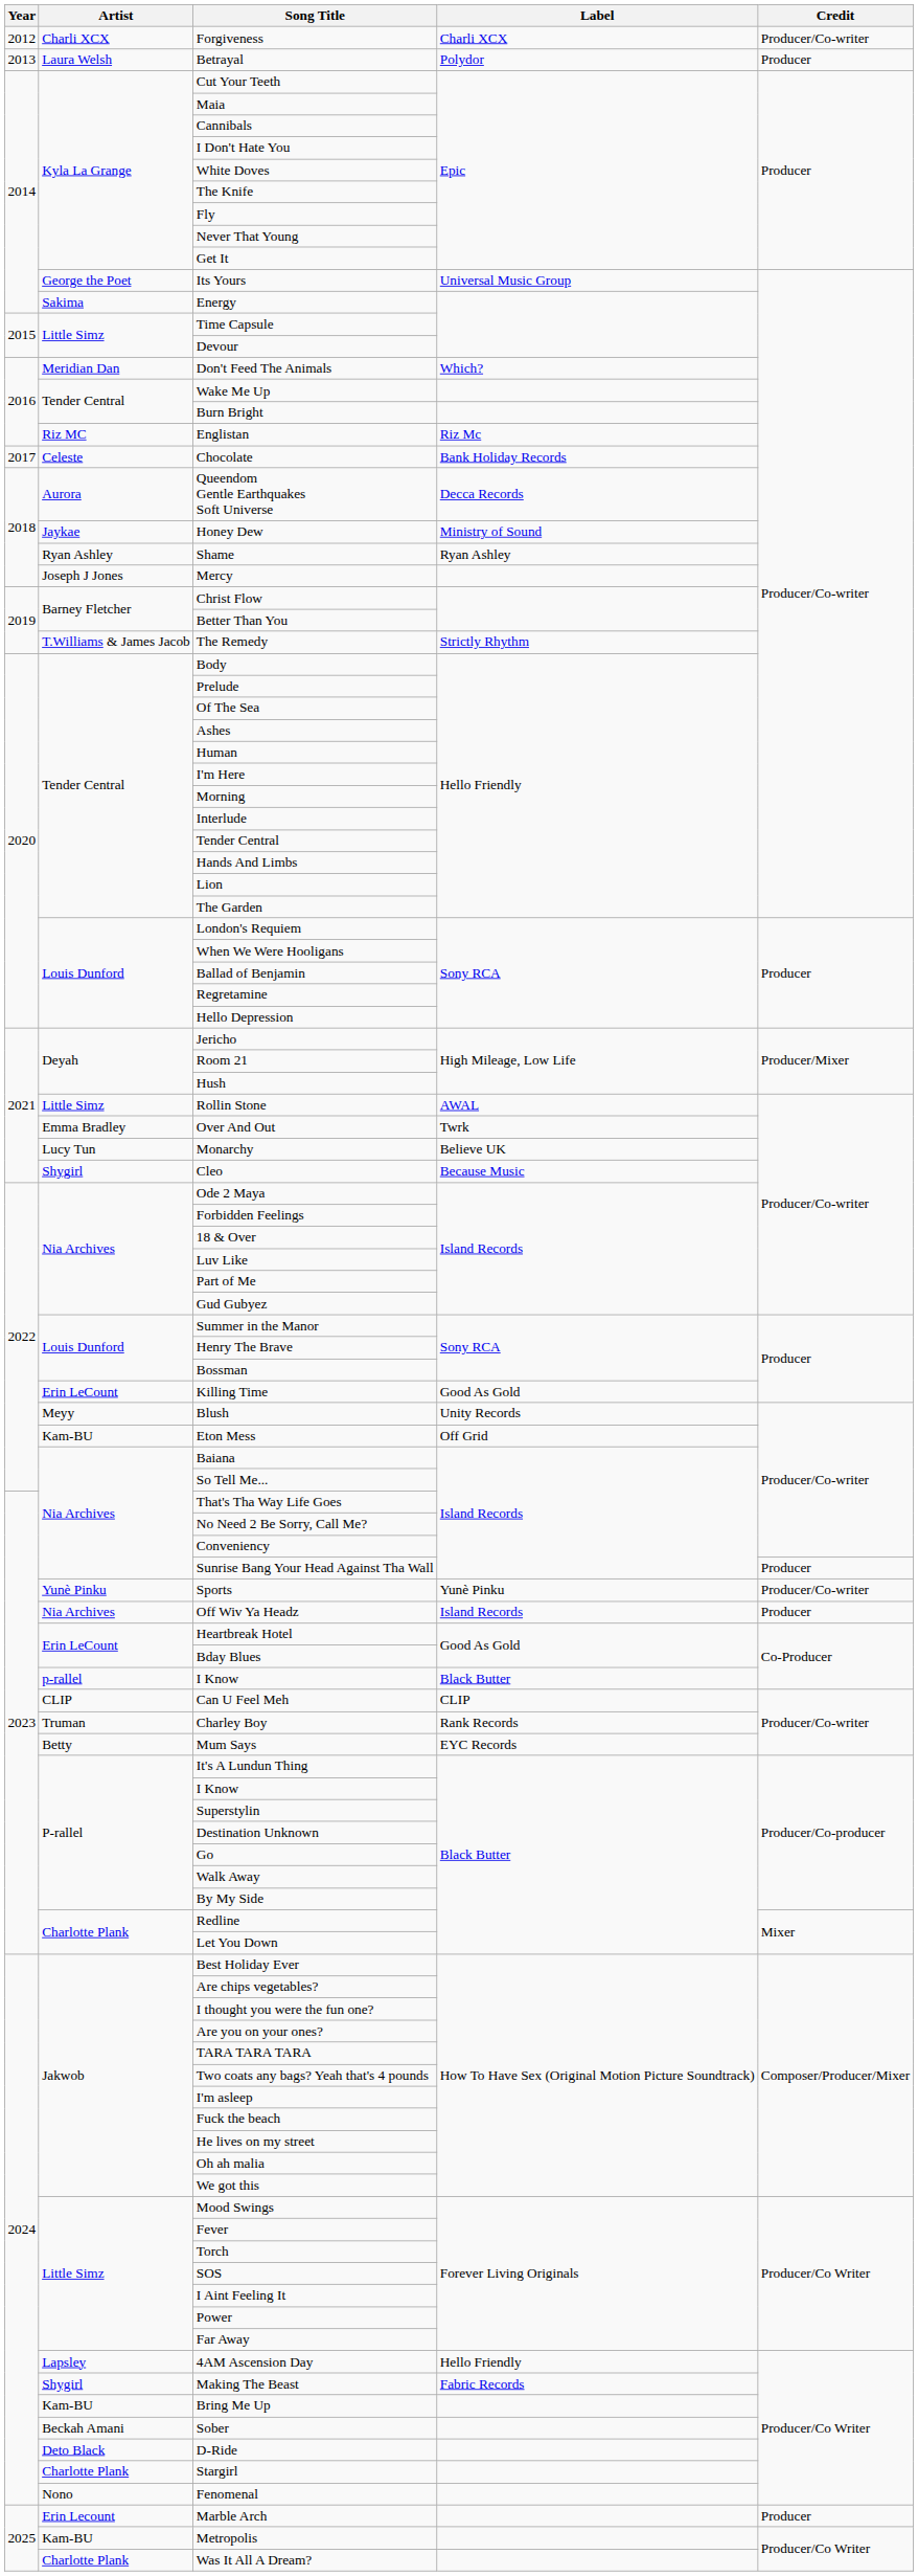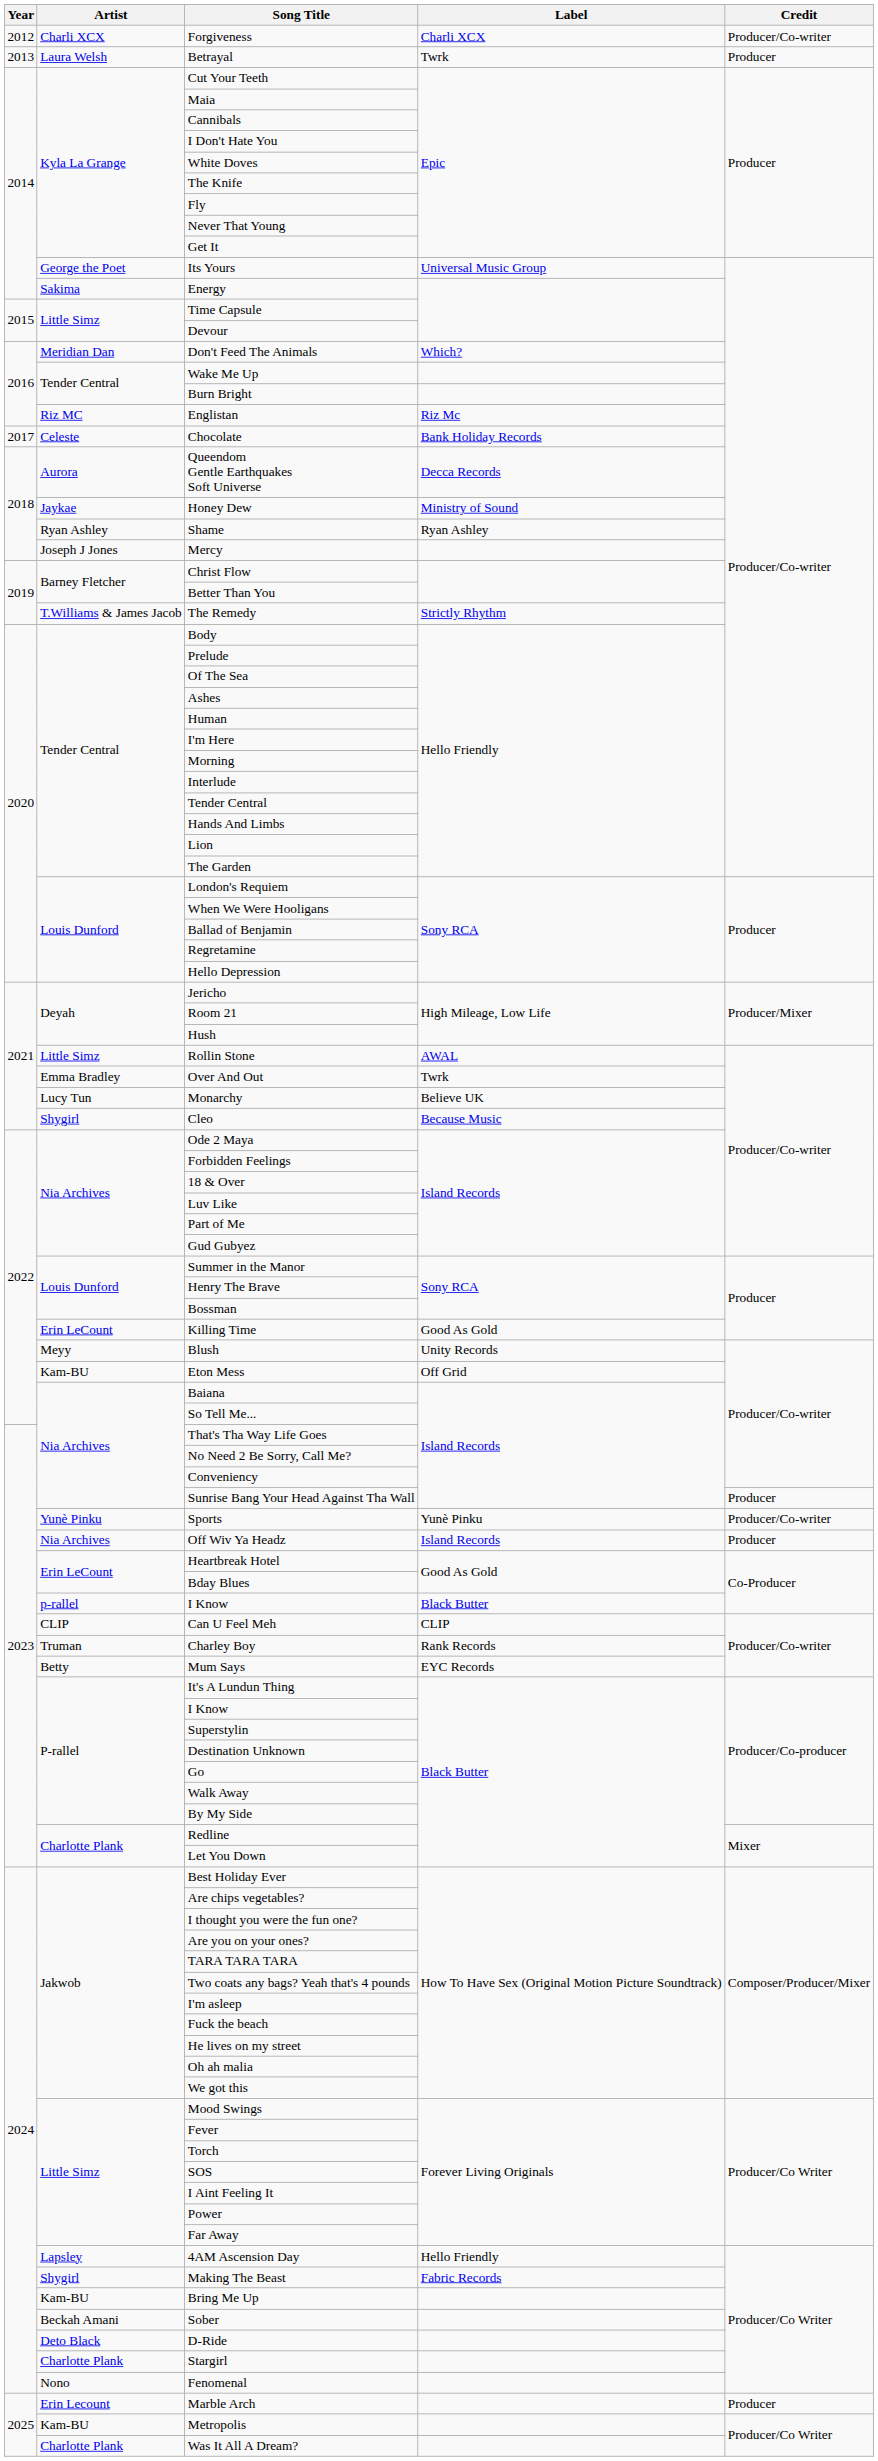 <table class="wikitable">
 <tr>
 <th>Year</th>
 <th>Artist</th>
 <th>Song Title</th>
 <th>Label</th>
 <th>Credit</th>
 </tr>
 <tr>
 <td>2012</td>
 <td><a href='#'>Charli XCX</a></td>
 <td>Forgiveness</td>
 <td><a href='#'>Charli XCX</a></td>
 <td>Producer/Co-writer</td>
 </tr>
 <tr>
 <td>2013</td>
 <td><a href='#'>Laura Welsh</a></td>
 <td>Betrayal</td>
-<td><a href='#'>Polydor</a></td>
+<td>Twrk</td>
 <td>Producer</td>
 </tr>
 <tr>
 <td rowspan="11">2014</td>
 <td rowspan="9"><a href='#'>Kyla La Grange</a></td>
 <td>Cut Your Teeth</td>
 <td rowspan="9"><a href='#'>Epic</a></td>
 <td rowspan="9">Producer</td>
 </tr>
 <tr>
 <td>Maia</td>
 </tr>
 <tr>
 <td>Cannibals</td>
 </tr>
 <tr>
 <td>I Don't Hate You</td>
 </tr>
 <tr>
 <td>White Doves</td>
 </tr>
 <tr>
 <td>The Knife</td>
 </tr>
 <tr>
 <td>Fly</td>
 </tr>
 <tr>
 <td>Never That Young</td>
 </tr>
 <tr>
 <td>Get It</td>
 </tr>
 <tr>
 <td><a href='#'>George the Poet</a></td>
 <td>Its Yours</td>
 <td><a href='#'>Universal Music Group</a></td>
 <td rowspan="28">Producer/Co-writer</td>
 </tr>
 <tr>
 <td><a href='#'>Sakima</a></td>
 <td>Energy</td>
 <td rowspan="3"></td>
 </tr>
 <tr>
 <td rowspan="2">2015</td>
 <td rowspan="2"><a href='#'>Little Simz</a></td>
 <td>Time Capsule</td>
 </tr>
 <tr>
 <td>Devour</td>
 </tr>
 <tr>
 <td rowspan="4">2016</td>
 <td><a href='#'>Meridian Dan</a></td>
 <td>Don't Feed The Animals</td>
 <td><a href='#'>Which?</a></td>
 </tr>
 <tr>
 <td rowspan="2">Tender Central</td>
 <td>Wake Me Up</td>
 <td></td>
 </tr>
 <tr>
 <td>Burn Bright</td>
 <td></td>
 </tr>
 <tr>
 <td><a href='#'>Riz MC</a></td>
 <td>Englistan</td>
 <td><a href='#'>Riz Mc</a></td>
 </tr>
 <tr>
 <td>2017</td>
 <td><a href='#'>Celeste</a></td>
 <td>Chocolate</td>
 <td><a href='#'>Bank Holiday Records</a></td>
 </tr>
 <tr>
 <td rowspan="4">2018</td>
 <td><a href='#'>Aurora</a></td>
 <td>Queendom<br>Gentle Earthquakes<br>Soft Universe</td>
 <td><a href='#'>Decca Records</a></td>
 </tr>
 <tr>
 <td><a href='#'>Jaykae</a></td>
 <td>Honey Dew</td>
 <td><a href='#'>Ministry of Sound</a></td>
 </tr>
 <tr>
 <td>Ryan Ashley</td>
 <td>Shame</td>
 <td>Ryan Ashley</td>
 </tr>
 <tr>
 <td>Joseph J Jones</td>
 <td>Mercy</td>
 <td></td>
 </tr>
 <tr>
 <td rowspan="3">2019</td>
 <td rowspan="2">Barney Fletcher</td>
 <td>Christ Flow</td>
 <td rowspan="2"></td>
 </tr>
 <tr>
 <td>Better Than You</td>
 </tr>
 <tr>
 <td><a href='#'>T.Williams</a> & James Jacob</td>
 <td>The Remedy</td>
 <td><a href='#'>Strictly Rhythm</a></td>
 </tr>
 <tr>
 <td rowspan="17">2020</td>
 <td rowspan="12">Tender Central</td>
 <td>Body</td>
 <td rowspan="12">Hello Friendly</td>
 </tr>
 <tr>
 <td>Prelude</td>
 </tr>
 <tr>
 <td>Of The Sea</td>
 </tr>
 <tr>
 <td>Ashes</td>
 </tr>
 <tr>
 <td>Human</td>
 </tr>
 <tr>
 <td>I'm Here</td>
 </tr>
 <tr>
 <td>Morning</td>
 </tr>
 <tr>
 <td>Interlude</td>
 </tr>
 <tr>
 <td>Tender Central</td>
 </tr>
 <tr>
 <td>Hands And Limbs</td>
 </tr>
 <tr>
 <td>Lion</td>
 </tr>
 <tr>
 <td>The Garden</td>
 </tr>
 <tr>
 <td rowspan="5"><a href='#'>Louis Dunford</a></td>
 <td>London's Requiem</td>
 <td rowspan="5"><a href='#'>Sony RCA</a></td>
 <td rowspan="5">Producer</td>
 </tr>
 <tr>
 <td>When We Were Hooligans</td>
 </tr>
 <tr>
 <td>Ballad of Benjamin</td>
 </tr>
 <tr>
 <td>Regretamine</td>
 </tr>
 <tr>
 <td>Hello Depression</td>
 </tr>
 <tr>
 <td rowspan="7">2021</td>
 <td rowspan="3">Deyah</td>
 <td>Jericho</td>
 <td rowspan="3">High Mileage, Low Life</td>
 <td rowspan="3">Producer/Mixer</td>
 </tr>
 <tr>
 <td>Room 21</td>
 </tr>
 <tr>
 <td>Hush</td>
 </tr>
 <tr>
 <td><a href='#'>Little Simz</a></td>
 <td>Rollin Stone</td>
 <td><a href='#'>AWAL</a></td>
 <td rowspan="10">Producer/Co-writer</td>
 </tr>
 <tr>
 <td>Emma Bradley</td>
 <td>Over And Out</td>
 <td>Twrk</td>
 </tr>
 <tr>
 <td>Lucy Tun</td>
 <td>Monarchy</td>
 <td>Believe UK</td>
 </tr>
 <tr>
 <td><a href='#'>Shygirl</a></td>
 <td>Cleo</td>
 <td><a href='#'>Because Music</a></td>
 </tr>
 <tr>
 <td rowspan="14">2022</td>
 <td rowspan="6"><a href='#'>Nia Archives</a></td>
 <td>Ode 2 Maya</td>
 <td rowspan="6"><a href='#'>Island Records</a></td>
 </tr>
 <tr>
 <td>Forbidden Feelings</td>
 </tr>
 <tr>
 <td>18 & Over</td>
 </tr>
 <tr>
 <td>Luv Like</td>
 </tr>
 <tr>
 <td>Part of Me</td>
 </tr>
 <tr>
 <td>Gud Gubyez</td>
 </tr>
 <tr>
 <td rowspan="3"><a href='#'>Louis Dunford</a></td>
 <td>Summer in the Manor</td>
 <td rowspan="3"><a href='#'>Sony RCA</a></td>
 <td rowspan="4">Producer</td>
 </tr>
 <tr>
 <td>Henry The Brave</td>
 </tr>
 <tr>
 <td>Bossman</td>
 </tr>
 <tr>
 <td><a href='#'>Erin LeCount</a></td>
 <td>Killing Time</td>
 <td>Good As Gold</td>
 </tr>
 <tr>
 <td>Meyy</td>
 <td>Blush</td>
 <td>Unity Records</td>
 <td rowspan="7">Producer/Co-writer</td>
 </tr>
 <tr>
 <td>Kam-BU</td>
 <td>Eton Mess</td>
 <td>Off Grid</td>
 </tr>
 <tr>
 <td rowspan="6"><a href='#'>Nia Archives</a></td>
 <td>Baiana</td>
 <td rowspan="6"><a href='#'>Island Records</a></td>
 </tr>
 <tr>
 <td>So Tell Me...</td>
 </tr>
 <tr>
 <td rowspan="21">2023</td>
 <td>That's Tha Way Life Goes</td>
 </tr>
 <tr>
 <td>No Need 2 Be Sorry, Call Me?</td>
 </tr>
 <tr>
 <td>Conveniency</td>
 </tr>
 <tr>
 <td>Sunrise Bang Your Head Against Tha Wall</td>
 <td>Producer</td>
 </tr>
 <tr>
 <td><a href='#'>Yunè Pinku</a></td>
 <td>Sports</td>
 <td>Yunè Pinku</td>
 <td>Producer/Co-writer</td>
 </tr>
 <tr>
 <td><a href='#'>Nia Archives</a></td>
 <td>Off Wiv Ya Headz</td>
 <td><a href='#'>Island Records</a></td>
 <td>Producer</td>
 </tr>
 <tr>
 <td rowspan="2"><a href='#'>Erin LeCount</a></td>
 <td>Heartbreak Hotel</td>
 <td rowspan="2">Good As Gold</td>
 <td rowspan="3">Co-Producer</td>
 </tr>
 <tr>
 <td>Bday Blues</td>
 </tr>
 <tr>
 <td><a href='#'>p-rallel</a></td>
 <td>I Know</td>
 <td><a href='#'>Black Butter</a></td>
 </tr>
 <tr>
 <td>CLIP</td>
 <td>Can U Feel Meh</td>
 <td>CLIP</td>
 <td rowspan="3">Producer/Co-writer</td>
 </tr>
 <tr>
 <td>Truman</td>
 <td>Charley Boy</td>
 <td>Rank Records</td>
 </tr>
 <tr>
 <td>Betty</td>
 <td>Mum Says</td>
 <td>EYC Records</td>
 </tr>
 <tr>
 <td rowspan="7">P-rallel</td>
 <td>It's A Lundun Thing</td>
 <td rowspan="9"><a href='#'>Black Butter</a></td>
 <td rowspan="7">Producer/Co-producer</td>
 </tr>
 <tr>
 <td>I Know</td>
 </tr>
 <tr>
 <td>Superstylin</td>
 </tr>
 <tr>
 <td>Destination Unknown</td>
 </tr>
 <tr>
 <td>Go</td>
 </tr>
 <tr>
 <td>Walk Away</td>
 </tr>
 <tr>
 <td>By My Side</td>
 </tr>
 <tr>
 <td rowspan="2"><a href='#'>Charlotte Plank</a></td>
 <td>Redline</td>
 <td rowspan="2">Mixer</td>
 </tr>
 <tr>
 <td>Let You Down</td>
 </tr>
 <tr>
 <td rowspan="25">2024</td>
 <td rowspan="11">Jakwob</td>
 <td>Best Holiday Ever</td>
 <td rowspan="11">How To Have Sex (Original Motion Picture Soundtrack)</td>
 <td rowspan="11">Composer/Producer/Mixer</td>
 </tr>
 <tr>
 <td>Are chips vegetables?</td>
 </tr>
 <tr>
 <td>I thought you were the fun one?</td>
 </tr>
 <tr>
 <td>Are you on your ones?</td>
 </tr>
 <tr>
 <td>TARA TARA TARA</td>
 </tr>
 <tr>
 <td>Two coats any bags? Yeah that's 4 pounds</td>
 </tr>
 <tr>
 <td>I'm asleep</td>
 </tr>
 <tr>
 <td>Fuck the beach</td>
 </tr>
 <tr>
 <td>He lives on my street</td>
 </tr>
 <tr>
 <td>Oh ah malia</td>
 </tr>
 <tr>
 <td>We got this</td>
 </tr>
 <tr>
 <td rowspan="7"><a href='#'>Little Simz</a></td>
 <td>Mood Swings</td>
 <td rowspan="7">Forever Living Originals</td>
 <td rowspan="7">Producer/Co Writer</td>
 </tr>
 <tr>
 <td>Fever</td>
 </tr>
 <tr>
 <td>Torch</td>
 </tr>
 <tr>
 <td>SOS</td>
 </tr>
 <tr>
 <td>I Aint Feeling It</td>
 </tr>
 <tr>
 <td>Power</td>
 </tr>
 <tr>
 <td>Far Away</td>
 </tr>
 <tr>
 <td><a href='#'>Lapsley</a></td>
 <td>4AM Ascension Day</td>
 <td>Hello Friendly</td>
 <td rowspan="7">Producer/Co Writer</td>
 </tr>
 <tr>
 <td><a href='#'>Shygirl</a></td>
 <td>Making The Beast</td>
 <td><a href='#'>Fabric Records</a></td>
 </tr>
 <tr>
 <td>Kam-BU</td>
 <td>Bring Me Up</td>
 <td></td>
 </tr>
 <tr>
 <td>Beckah Amani</td>
 <td>Sober</td>
 <td></td>
 </tr>
 <tr>
 <td><a href='#'>Deto Black</a></td>
 <td>D-Ride</td>
 <td></td>
 </tr>
 <tr>
 <td><a href='#'>Charlotte Plank</a></td>
 <td>Stargirl</td>
 <td></td>
 </tr>
 <tr>
 <td>Nono</td>
 <td>Fenomenal</td>
 <td></td>
 </tr>
 <tr>
 <td rowspan="3">2025</td>
 <td><a href='#'>Erin Lecount</a></td>
 <td>Marble Arch</td>
 <td></td>
 <td>Producer</td>
 </tr>
 <tr>
 <td>Kam-BU</td>
 <td>Metropolis</td>
 <td></td>
 <td rowspan="2">Producer/Co Writer</td>
 </tr>
 <tr>
 <td><a href='#'>Charlotte Plank</a></td>
 <td>Was It All A Dream?</td>
 <td></td>
 </tr>
 </table>
